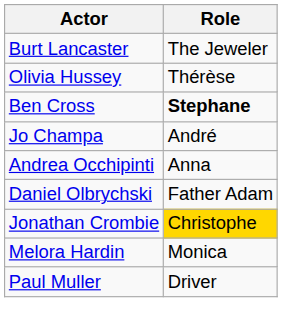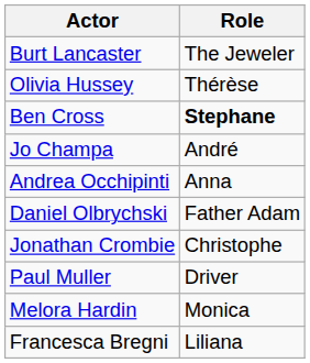 <table class="wikitable">
 <tr>
 <th>Actor</th>
 <th>Role</th>
 </tr>
 <tr>
 <td><a href='#'>Burt Lancaster</a></td>
 <td>The Jeweler</td>
 </tr>
 <tr>
 <td><a href='#'>Olivia Hussey</a></td>
 <td>Thérèse</td>
 </tr>
 <tr>
 <td><a href='#'>Ben Cross</a></td>
 <td><strong>Stephane</strong></td>
 </tr>
 <tr>
 <td><a href='#'>Jo Champa</a></td>
 <td>André</td>
 </tr>
 <tr>
 <td><a href='#'>Andrea Occhipinti</a></td>
 <td>Anna</td>
 </tr>
 <tr>
 <td><a href='#'>Daniel Olbrychski</a></td>
 <td>Father Adam</td>
 </tr>
 <tr>
 <td><a href='#'>Jonathan Crombie</a></td>
-<td style="background: gold;">Christophe</td>
+<td>Christophe</td>
+</tr>
+<tr>
+<td><a href='#'>Paul Muller</a></td>
+<td>Driver</td>
 </tr>
 <tr>
 <td><a href='#'>Melora Hardin</a></td>
 <td>Monica</td>
 </tr>
 <tr>
-<td><a href='#'>Paul Muller</a></td>
-<td>Driver</td>
+<td>Francesca Bregni</td>
+<td>Liliana</td>
 </tr>
 </table>
